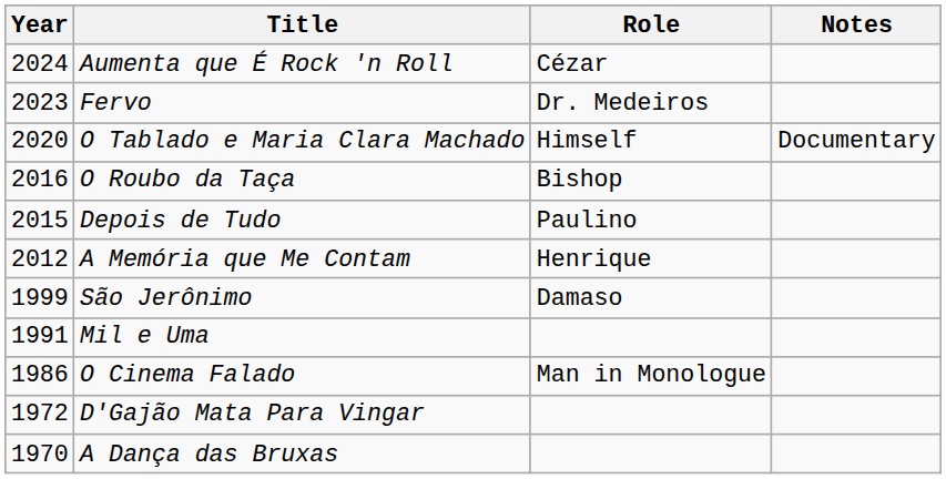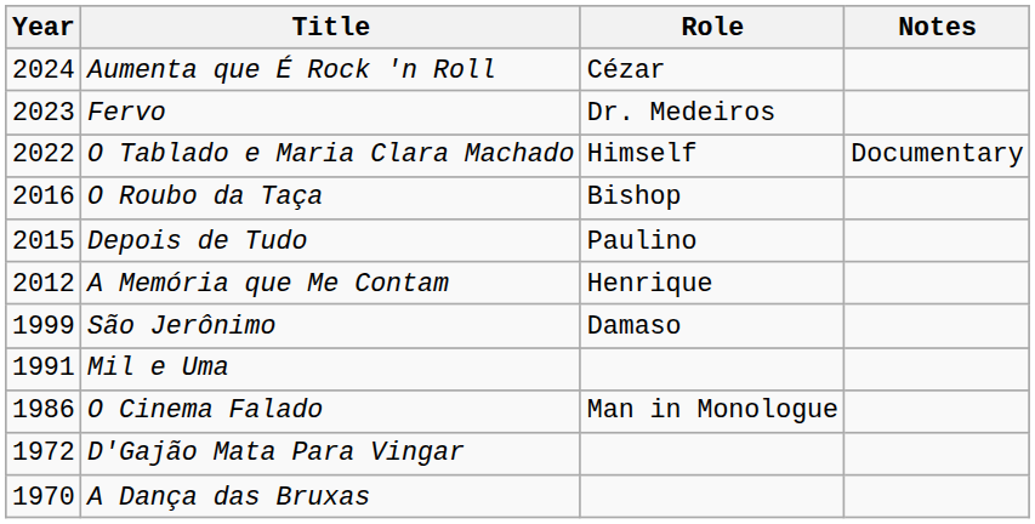 <table class="wikitable">
 <tr>
 <th>Year</th>
 <th>Title</th>
 <th>Role</th>
 <th>Notes</th>
 </tr>
 <tr>
 <td>2024</td>
 <td><em>Aumenta que É Rock 'n Roll</em></td>
 <td>Cézar</td>
 <td></td>
 </tr>
 <tr>
 <td>2023</td>
 <td><em>Fervo</em></td>
 <td>Dr. Medeiros</td>
 <td></td>
 </tr>
 <tr>
-<td>2020</td>
+<td>2022</td>
 <td><em>O Tablado e Maria Clara Machado</em></td>
 <td>Himself</td>
 <td>Documentary</td>
 </tr>
 <tr>
 <td>2016</td>
 <td><em>O Roubo da Taça</em></td>
 <td>Bishop</td>
 <td></td>
 </tr>
 <tr>
 <td>2015</td>
 <td><em>Depois de Tudo</em></td>
 <td>Paulino</td>
 <td></td>
 </tr>
 <tr>
 <td>2012</td>
 <td><em>A Memória que Me Contam</em></td>
 <td>Henrique</td>
 <td></td>
 </tr>
 <tr>
 <td>1999</td>
 <td><em>São Jerônimo</em></td>
 <td>Damaso</td>
 <td></td>
 </tr>
 <tr>
 <td>1991</td>
 <td><em>Mil e Uma</em></td>
 <td></td>
 <td></td>
 </tr>
 <tr>
 <td>1986</td>
 <td><em>O Cinema Falado</em></td>
 <td>Man in Monologue</td>
 <td></td>
 </tr>
 <tr>
 <td>1972</td>
 <td><em>D'Gajão Mata Para Vingar</em></td>
 <td></td>
 <td></td>
 </tr>
 <tr>
 <td>1970</td>
 <td><em>A Dança das Bruxas</em></td>
 <td></td>
 <td></td>
 </tr>
 </table>
